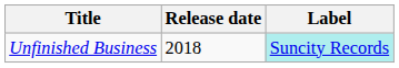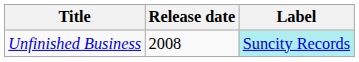 <table class="wikitable">
 <tr>
 <th>Title</th>
 <th>Release date</th>
 <th>Label</th>
 </tr>
 <tr>
 <td><em><a href='#'>Unfinished Business</a></em></td>
-<td>2018</td>
+<td>2008</td>
 <td style="background: paleturquoise;"><a href='#'>Suncity Records</a></td>
 </tr>
 </table>
